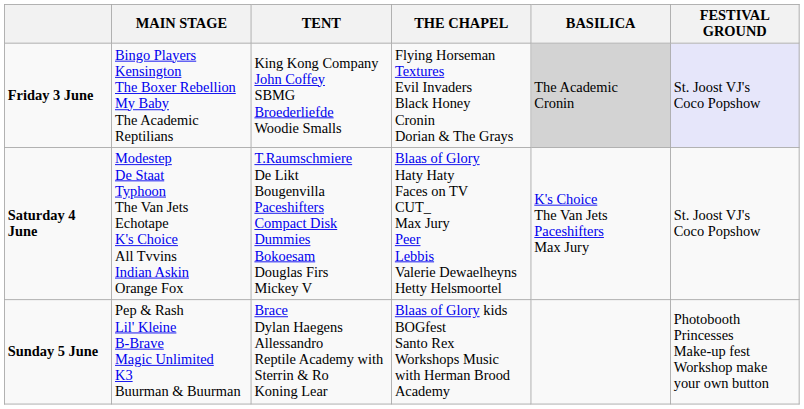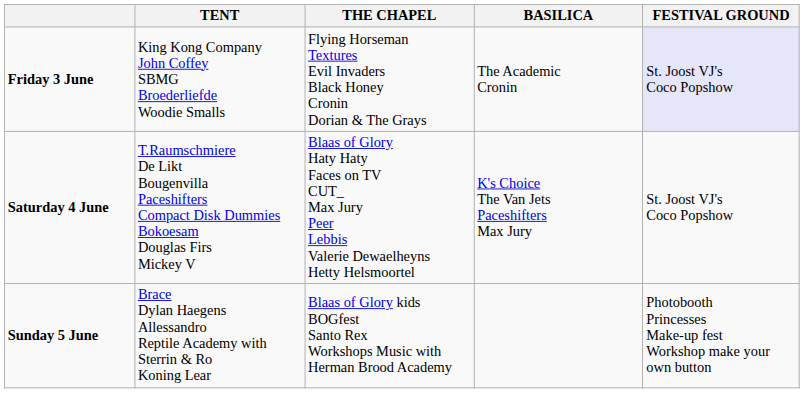 <table class="wikitable" width="100%">
 <tr>
 <th width="10%"></th>
-<th width="13%">MAIN STAGE</th>
 <th width="13%">TENT</th>
 <th width="13%">THE CHAPEL</th>
 <th width="13%">BASILICA</th>
 <th width="12%">FESTIVAL GROUND</th>
 </tr>
 <tr>
 <td><strong>Friday 3 June</strong></td>
-<td><a href='#'>Bingo Players</a><br><a href='#'>Kensington</a><br><a href='#'>The Boxer Rebellion</a><br><a href='#'>My Baby</a><br>The Academic<br>Reptilians</td>
 <td>King Kong Company<br><a href='#'>John Coffey</a><br>SBMG<br><a href='#'>Broederliefde</a><br>Woodie Smalls</td>
 <td>Flying Horseman<br><a href='#'>Textures</a><br>Evil Invaders<br>Black Honey<br>Cronin<br>Dorian & The Grays</td>
-<td style="background: lightgrey;">The Academic<br>Cronin<br></td>
+<td>The Academic<br>Cronin<br></td>
 <td style="background: lavender;">St. Joost VJ's<br>Coco Popshow</td>
 </tr>
 <tr>
 <td><strong>Saturday 4 June</strong></td>
-<td><a href='#'>Modestep</a><br><a href='#'>De Staat</a><br><a href='#'>Typhoon</a><br>The Van Jets<br>Echotape<br><a href='#'>K's Choice</a><br>All Tvvins<br><a href='#'>Indian Askin</a><br>Orange Fox</td>
 <td><a href='#'>T.Raumschmiere</a><br>De Likt<br>Bougenvilla<br><a href='#'>Paceshifters</a><br><a href='#'>Compact Disk Dummies</a><br><a href='#'>Bokoesam</a><br>Douglas Firs<br>Mickey V</td>
 <td><a href='#'>Blaas of Glory</a><br>Haty Haty<br>Faces on TV<br>CUT_<br>Max Jury<br><a href='#'>Peer</a><br><a href='#'>Lebbis</a><br>Valerie Dewaelheyns<br>Hetty Helsmoortel</td>
 <td><a href='#'>K's Choice</a><br>The Van Jets<br><a href='#'>Paceshifters</a><br>Max Jury<br></td>
 <td>St. Joost VJ's<br>Coco Popshow</td>
 </tr>
 <tr>
 <td><strong>Sunday 5 June<br></strong></td>
-<td>Pep & Rash<br><a href='#'>Lil' Kleine</a><br><a href='#'>B-Brave</a><br><a href='#'>Magic Unlimited</a><br><a href='#'>K3</a><br>Buurman & Buurman</td>
 <td><a href='#'>Brace</a><br>Dylan Haegens<br>Allessandro<br>Reptile Academy with Sterrin & Ro<br>Koning Lear</td>
 <td><a href='#'>Blaas of Glory</a> kids BOGfest<br>Santo Rex<br>Workshops Music with Herman Brood Academy</td>
 <td></td>
 <td>Photobooth<br>Princesses<br>Make-up fest<br>Workshop make your own button</td>
 </tr>
 </table>
